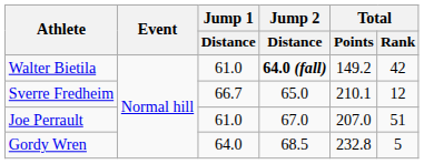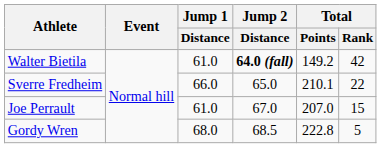 <table class=wikitable style=font-size:90%;text-align:center>
 <tr>
 <th rowspan=2>Athlete</th>
 <th rowspan=2>Event</th>
 <th>Jump 1</th>
 <th>Jump 2</th>
 <th colspan=2>Total</th>
 </tr>
 <tr style=font-size:95%>
 <th>Distance</th>
 <th>Distance</th>
 <th>Points</th>
 <th>Rank</th>
 </tr>
 <tr>
 <td align=left><a href='#'>Walter Bietila</a></td>
 <td align=left rowspan=4><a href='#'>Normal hill</a></td>
 <td>61.0</td>
 <td><strong>64.0 <em>(fall)</em></strong></td>
 <td>149.2</td>
 <td>42</td>
 </tr>
 <tr>
 <td align=left><a href='#'>Sverre Fredheim</a></td>
-<td>66.7</td>
+<td>66.0</td>
 <td>65.0</td>
 <td>210.1</td>
-<td>12</td>
+<td>22</td>
 </tr>
 <tr>
 <td align=left><a href='#'>Joe Perrault</a></td>
 <td>61.0</td>
 <td>67.0</td>
 <td>207.0</td>
-<td>51</td>
+<td>15</td>
 </tr>
 <tr>
 <td align=left><a href='#'>Gordy Wren</a></td>
-<td>64.0</td>
+<td>68.0</td>
 <td>68.5</td>
-<td>232.8</td>
+<td>222.8</td>
 <td>5</td>
 </tr>
 </table>
